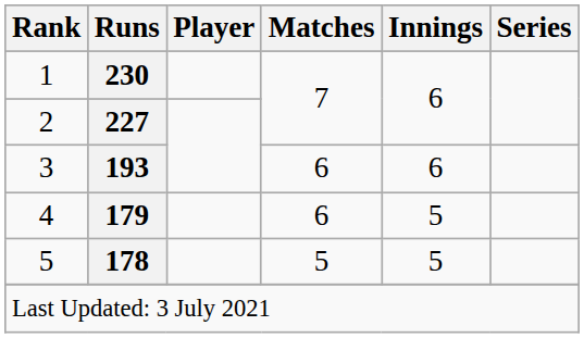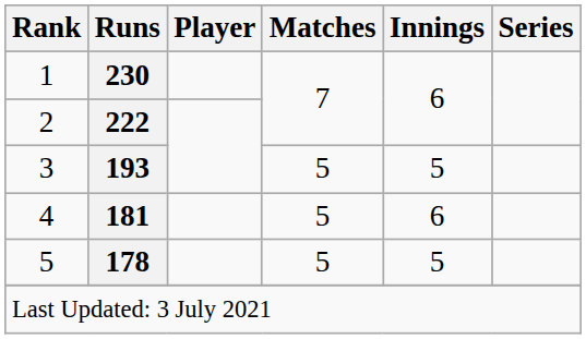 <table class="wikitable plainrowheaders sortable">
 <tr>
 <th scope=col>Rank</th>
 <th scope=col>Runs</th>
 <th scope=col>Player</th>
 <th scope=col>Matches</th>
 <th scope=col>Innings</th>
 <th scope=col>Series</th>
 </tr>
 <tr>
 <td align=center>1</td>
 <th scope=row style=text-align:center;>230</th>
 <td></td>
 <td align=center rowspan=2>7</td>
 <td align=center rowspan=2>6</td>
 <td rowspan=2></td>
 </tr>
 <tr>
 <td align=center>2</td>
-<th scope=row style=text-align:center;>227</th>
+<th scope=row style=text-align:center;>222</th>
 <td rowspan=2></td>
 </tr>
 <tr>
 <td align=center>3</td>
 <th scope=row style=text-align:center;>193</th>
-<td align=center>6</td>
-<td align=center>6</td>
+<td align=center>5</td>
+<td align=center>5</td>
 <td></td>
 </tr>
 <tr>
 <td align=center>4</td>
-<th scope=row style=text-align:center;>179</th>
+<th scope=row style=text-align:center;>181</th>
 <td></td>
+<td align=center>5</td>
 <td align=center>6</td>
-<td align=center>5</td>
 <td></td>
 </tr>
 <tr>
 <td align=center>5</td>
 <th scope=row style=text-align:center;>178</th>
 <td></td>
 <td align=center>5</td>
 <td align=center>5</td>
 <td></td>
 </tr>
 <tr>
 </tr>
 <tr class=sortbottom>
 <td colspan=6><small>Last Updated: 3 July 2021</small></td>
 </tr>
 </table>
